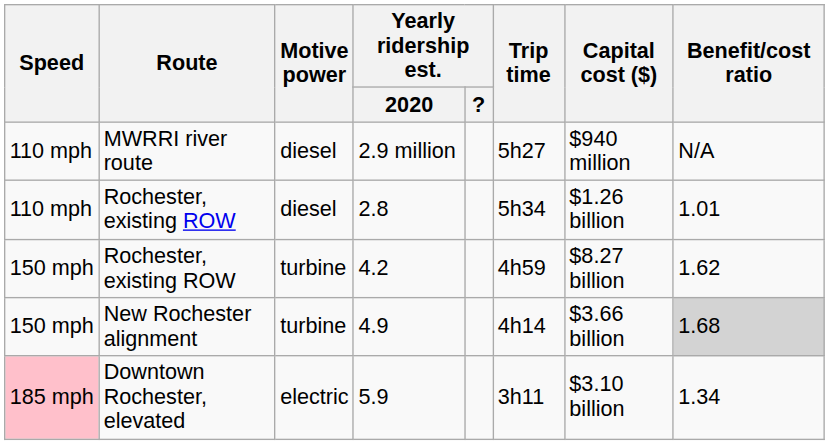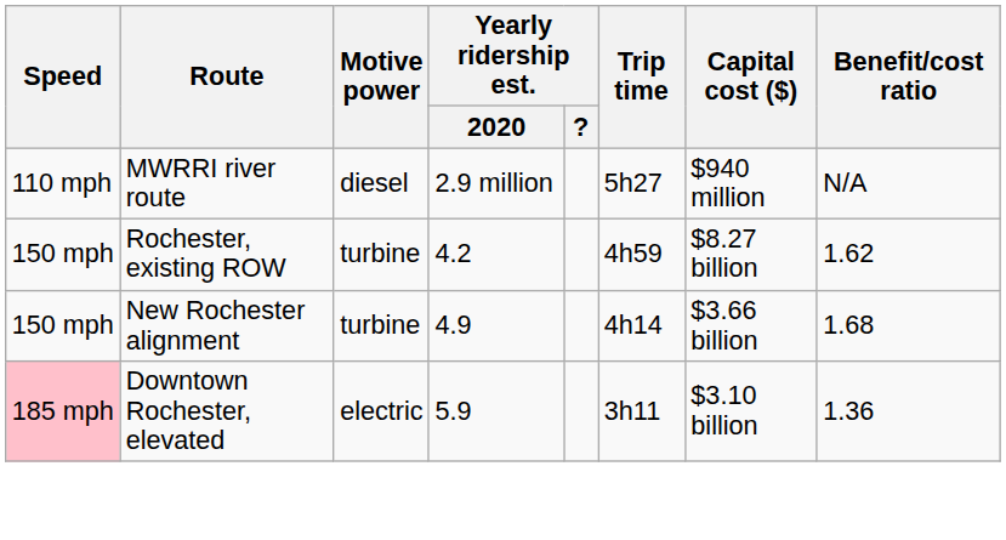 <table class="wikitable">
 <tr>
 <th rowspan=2>Speed</th>
 <th rowspan=2>Route</th>
 <th rowspan=2>Motive<br>power</th>
 <th colspan=2>Yearly ridership est.</th>
 <th rowspan=2>Trip time</th>
 <th rowspan=2>Capital cost ($)</th>
 <th rowspan=2>Benefit/cost ratio</th>
 </tr>
 <tr>
 <th>2020</th>
 <th>?</th>
 </tr>
 <tr>
 <td>110 mph</td>
 <td>MWRRI river route</td>
 <td>diesel</td>
 <td>2.9 million</td>
 <td></td>
 <td>5h27</td>
 <td>$940 million</td>
 <td>N/A</td>
 </tr>
 <tr>
-<td>110 mph</td>
-<td>Rochester, existing <a href='#'>ROW</a></td>
-<td>diesel</td>
-<td>2.8</td>
-<td></td>
-<td>5h34</td>
-<td>$1.26 billion</td>
-<td>1.01</td>
-</tr>
-<tr>
 <td>150 mph</td>
 <td>Rochester, existing ROW</td>
 <td>turbine</td>
 <td>4.2</td>
 <td></td>
 <td>4h59</td>
 <td>$8.27 billion</td>
 <td>1.62</td>
 </tr>
 <tr>
 <td>150 mph</td>
 <td>New Rochester alignment</td>
 <td>turbine</td>
 <td>4.9</td>
 <td></td>
 <td>4h14</td>
 <td>$3.66 billion</td>
-<td style="background: lightgrey;">1.68</td>
+<td>1.68</td>
 </tr>
 <tr>
 <td style="background: pink;">185 mph</td>
 <td>Downtown Rochester, elevated</td>
 <td>electric</td>
 <td>5.9</td>
 <td></td>
 <td>3h11</td>
 <td>$3.10 billion</td>
-<td>1.34</td>
+<td>1.36</td>
 </tr>
 </table>
